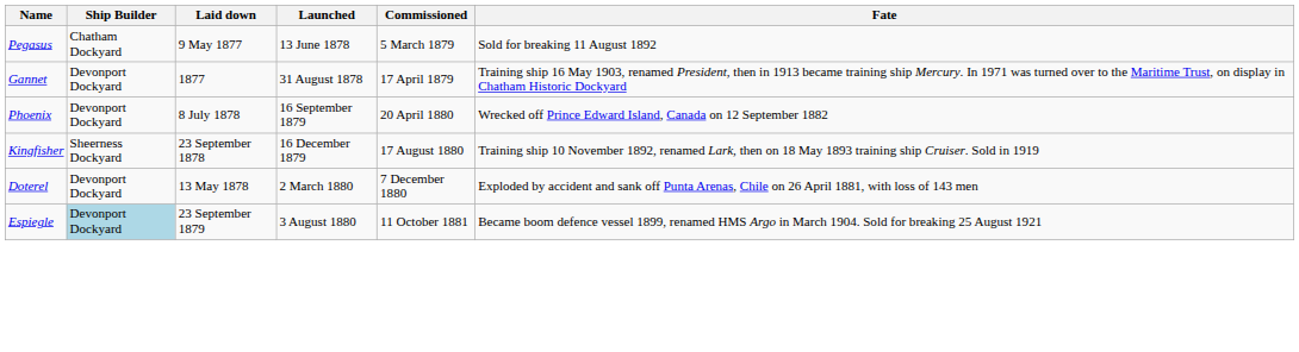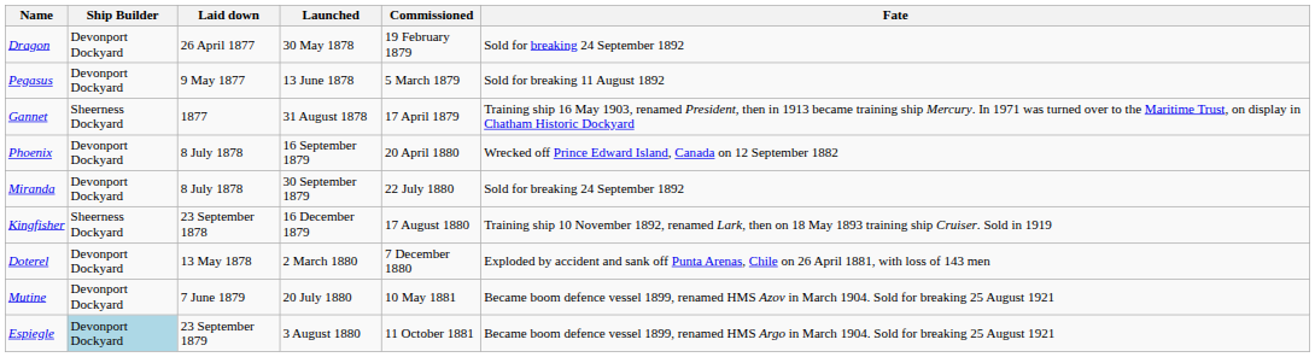 <table class="wikitable" style="text-align:left">
 <tr>
 <th>Name</th>
 <th>Ship Builder</th>
 <th>Laid down</th>
 <th>Launched</th>
 <th>Commissioned</th>
 <th>Fate</th>
 </tr>
 <tr>
+<td><a href='#'><em>Dragon</em></a></td>
+<td>Devonport Dockyard</td>
+<td>26 April 1877</td>
+<td>30 May 1878</td>
+<td>19 February 1879</td>
+<td>Sold for <a href='#'>breaking</a> 24 September 1892</td>
+</tr>
+<tr>
 <td><a href='#'><em>Pegasus</em></a></td>
-<td>Chatham Dockyard</td>
+<td>Devonport Dockyard</td>
 <td>9 May 1877</td>
 <td>13 June 1878</td>
 <td>5 March 1879</td>
 <td>Sold for breaking 11 August 1892</td>
 </tr>
 <tr>
 <td><a href='#'><em>Gannet</em></a></td>
-<td>Devonport Dockyard</td>
+<td>Sheerness Dockyard</td>
 <td>1877</td>
 <td>31 August 1878</td>
 <td>17 April 1879</td>
 <td>Training ship 16 May 1903, renamed <em>President</em>, then in 1913 became training ship <em>Mercury</em>. In 1971 was turned over to the <a href='#'>Maritime Trust</a>, on display in <a href='#'>Chatham Historic Dockyard</a></td>
 </tr>
 <tr>
 <td><a href='#'><em>Phoenix</em></a></td>
 <td>Devonport Dockyard</td>
 <td>8 July 1878</td>
 <td>16 September 1879</td>
 <td>20 April 1880</td>
 <td>Wrecked off <a href='#'>Prince Edward Island</a>, <a href='#'>Canada</a> on 12 September 1882</td>
+</tr>
+<tr>
+<td><a href='#'><em>Miranda</em></a></td>
+<td>Devonport Dockyard</td>
+<td>8 July 1878</td>
+<td>30 September 1879</td>
+<td>22 July 1880</td>
+<td>Sold for breaking 24 September 1892</td>
 </tr>
 <tr>
 <td><a href='#'><em>Kingfisher</em></a></td>
 <td>Sheerness Dockyard</td>
 <td>23 September 1878</td>
 <td>16 December 1879</td>
 <td>17 August 1880</td>
 <td>Training ship 10 November 1892, renamed <em>Lark</em>, then on 18 May 1893 training ship <em>Cruiser</em>. Sold in 1919</td>
 </tr>
 <tr>
 <td><a href='#'><em>Doterel</em></a></td>
 <td>Devonport Dockyard</td>
 <td>13 May 1878</td>
 <td>2 March 1880</td>
 <td>7 December 1880</td>
 <td>Exploded by accident and sank off <a href='#'>Punta Arenas</a>, <a href='#'>Chile</a> on 26 April 1881, with loss of 143 men</td>
 </tr>
 <tr>
+<td><a href='#'><em>Mutine</em></a></td>
+<td>Devonport Dockyard</td>
+<td>7 June 1879</td>
+<td>20 July 1880</td>
+<td>10 May 1881</td>
+<td>Became boom defence vessel 1899, renamed HMS <em>Azov</em> in March 1904. Sold for breaking 25 August 1921</td>
+</tr>
+<tr>
 <td><a href='#'><em>Espiegle</em></a></td>
 <td style="background: lightblue;">Devonport Dockyard</td>
 <td>23 September 1879</td>
 <td>3 August 1880</td>
 <td>11 October 1881</td>
 <td>Became boom defence vessel 1899, renamed HMS <em>Argo</em> in March 1904. Sold for breaking 25 August 1921</td>
 </tr>
 </table>
